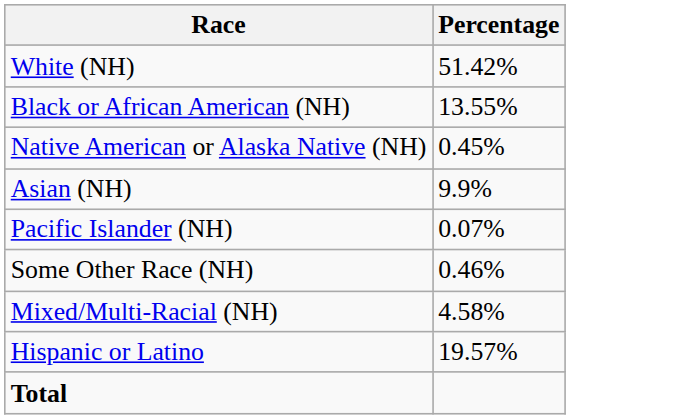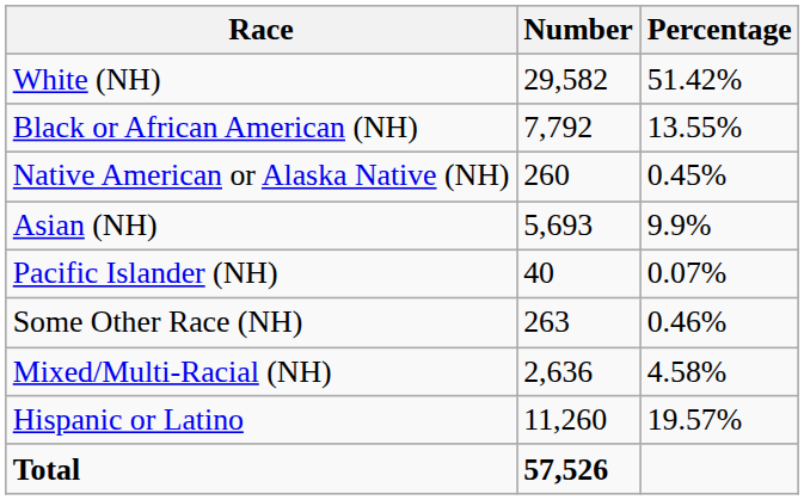 <table class="wikitable">
 <tr>
 <th>Race</th>
+<th>Number</th>
 <th>Percentage</th>
 </tr>
 <tr>
 <td><a href='#'>White</a> (NH)</td>
+<td>29,582</td>
 <td>51.42%</td>
 </tr>
 <tr>
 <td><a href='#'>Black or African American</a> (NH)</td>
+<td>7,792</td>
 <td>13.55%</td>
 </tr>
 <tr>
 <td><a href='#'>Native American</a> or <a href='#'>Alaska Native</a> (NH)</td>
+<td>260</td>
 <td>0.45%</td>
 </tr>
 <tr>
 <td><a href='#'>Asian</a> (NH)</td>
+<td>5,693</td>
 <td>9.9%</td>
 </tr>
 <tr>
 <td><a href='#'>Pacific Islander</a> (NH)</td>
+<td>40</td>
 <td>0.07%</td>
 </tr>
 <tr>
 <td>Some Other Race (NH)</td>
+<td>263</td>
 <td>0.46%</td>
 </tr>
 <tr>
 <td><a href='#'>Mixed/Multi-Racial</a> (NH)</td>
+<td>2,636</td>
 <td>4.58%</td>
 </tr>
 <tr>
 <td><a href='#'>Hispanic or Latino</a></td>
+<td>11,260</td>
 <td>19.57%</td>
 </tr>
 <tr>
 <td><strong>Total</strong></td>
+<td><strong>57,526</strong></td>
 <td></td>
 </tr>
 </table>
